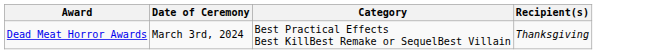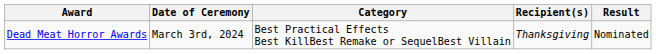 <table class="wikitable sortable">
 <tr>
 <th>Award</th>
 <th>Date of Ceremony</th>
 <th>Category</th>
 <th>Recipient(s)</th>
+<th>Result</th>
 </tr>
 <tr>
 <td><a href='#'>Dead Meat Horror Awards</a></td>
 <td>March 3rd, 2024</td>
 <td>Best Practical Effects<br>Best KillBest Remake or SequelBest Villain</td>
 <td><em>Thanksgiving</em></td>
+<td>Nominated</td>
 </tr>
 </table>
